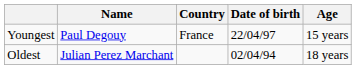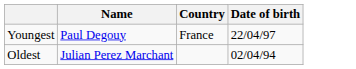 <table class="wikitable">
 <tr>
 <th></th>
 <th>Name</th>
 <th>Country</th>
 <th>Date of birth</th>
-<th>Age</th>
 </tr>
 <tr>
 <td>Youngest</td>
 <td><a href='#'>Paul Degouy</a></td>
 <td>  France</td>
 <td>22/04/97</td>
-<td>15 years</td>
 </tr>
 <tr>
 <td>Oldest</td>
 <td><a href='#'>Julian Perez Marchant</a></td>
 <td></td>
 <td>02/04/94</td>
-<td>18 years</td>
 </tr>
 </table>
